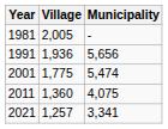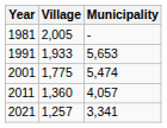 <table class="wikitable">
 <tr>
 <th>Year</th>
 <th>Village</th>
 <th>Municipality</th>
 </tr>
 <tr>
 <td>1981</td>
 <td>2,005</td>
 <td>-</td>
 </tr>
 <tr>
 <td>1991</td>
-<td>1,936</td>
-<td>5,656</td>
+<td>1,933</td>
+<td>5,653</td>
 </tr>
 <tr>
 <td>2001</td>
 <td>1,775</td>
 <td>5,474</td>
 </tr>
 <tr>
 <td>2011</td>
 <td>1,360</td>
-<td>4,075</td>
+<td>4,057</td>
 </tr>
 <tr>
 <td>2021</td>
 <td>1,257</td>
 <td>3,341</td>
 </tr>
 </table>
